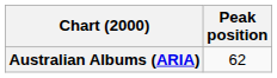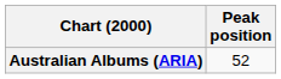 <table class="wikitable plainrowheaders" style="text-align:center">
 <tr>
 <th scope="col">Chart (2000)</th>
 <th scope="col">Peak<br>position</th>
 </tr>
 <tr>
 <th scope="row">Australian Albums (<a href='#'>ARIA</a>)</th>
-<td>62</td>
+<td>52</td>
 </tr>
 </table>
